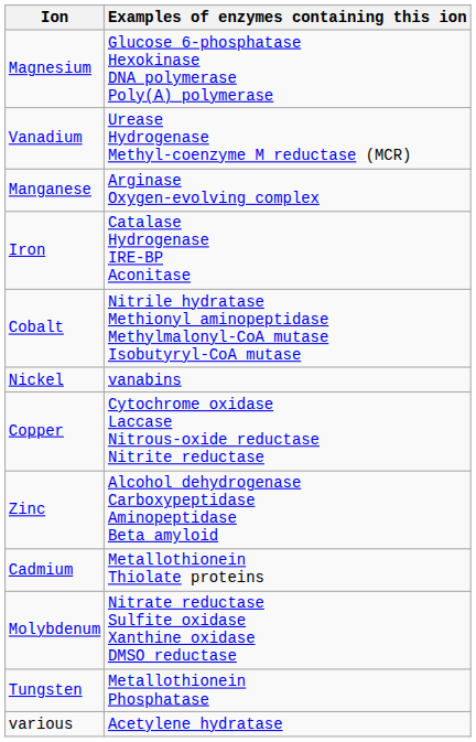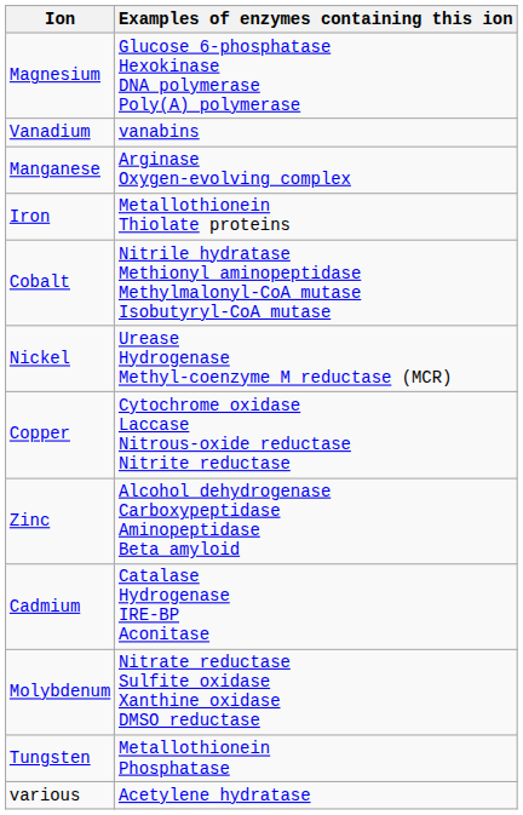 <table class="wikitable">
 <tr>
 <th>Ion</th>
 <th>Examples of enzymes containing this ion</th>
 </tr>
 <tr>
 <td><a href='#'>Magnesium</a></td>
 <td><a href='#'>Glucose 6-phosphatase</a><br><a href='#'>Hexokinase</a><br><a href='#'>DNA polymerase</a><br><a href='#'>Poly(A) polymerase</a></td>
 </tr>
 <tr>
 <td><a href='#'>Vanadium</a></td>
-<td><a href='#'>Urease</a><br><a href='#'>Hydrogenase</a><br><a href='#'>Methyl-coenzyme M reductase</a> (MCR)</td>
+<td><a href='#'>vanabins</a></td>
 </tr>
 <tr>
 <td><a href='#'>Manganese</a></td>
 <td><a href='#'>Arginase</a><br><a href='#'>Oxygen-evolving complex</a></td>
 </tr>
 <tr>
 <td><a href='#'>Iron</a></td>
-<td><a href='#'>Catalase</a><br><a href='#'>Hydrogenase</a><br><a href='#'>IRE-BP</a><br><a href='#'>Aconitase</a></td>
+<td><a href='#'>Metallothionein</a><br><a href='#'>Thiolate</a> proteins</td>
 </tr>
 <tr>
 <td><a href='#'>Cobalt</a></td>
 <td><a href='#'>Nitrile hydratase</a><br><a href='#'>Methionyl aminopeptidase</a><br><a href='#'>Methylmalonyl-CoA mutase</a><br><a href='#'>Isobutyryl-CoA mutase</a></td>
 </tr>
 <tr>
 <td><a href='#'>Nickel</a></td>
-<td><a href='#'>vanabins</a></td>
+<td><a href='#'>Urease</a><br><a href='#'>Hydrogenase</a><br><a href='#'>Methyl-coenzyme M reductase</a> (MCR)</td>
 </tr>
 <tr>
 <td><a href='#'>Copper</a></td>
 <td><a href='#'>Cytochrome oxidase</a><br><a href='#'>Laccase</a><br><a href='#'>Nitrous-oxide reductase</a><br><a href='#'>Nitrite reductase</a></td>
 </tr>
 <tr>
 <td><a href='#'>Zinc</a></td>
 <td><a href='#'>Alcohol dehydrogenase</a><br><a href='#'>Carboxypeptidase</a><br><a href='#'>Aminopeptidase</a><br><a href='#'>Beta amyloid</a></td>
 </tr>
 <tr>
 <td><a href='#'>Cadmium</a></td>
-<td><a href='#'>Metallothionein</a><br><a href='#'>Thiolate</a> proteins</td>
+<td><a href='#'>Catalase</a><br><a href='#'>Hydrogenase</a><br><a href='#'>IRE-BP</a><br><a href='#'>Aconitase</a></td>
 </tr>
 <tr>
 <td><a href='#'>Molybdenum</a></td>
 <td><a href='#'>Nitrate reductase</a><br><a href='#'>Sulfite oxidase</a><br><a href='#'>Xanthine oxidase</a><br><a href='#'>DMSO reductase</a></td>
 </tr>
 <tr>
 <td><a href='#'>Tungsten</a></td>
 <td><a href='#'>Metallothionein</a><br><a href='#'>Phosphatase</a></td>
 </tr>
 <tr>
 <td>various</td>
 <td><a href='#'>Acetylene hydratase</a></td>
 </tr>
 </table>
